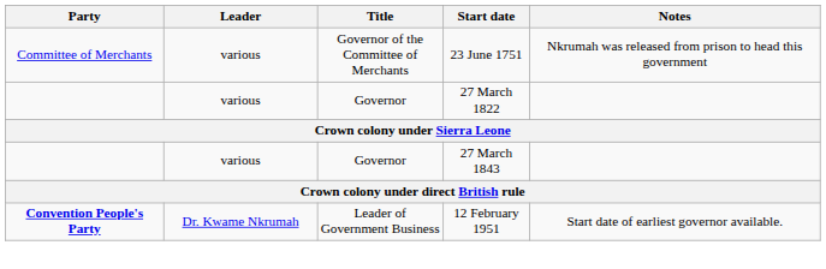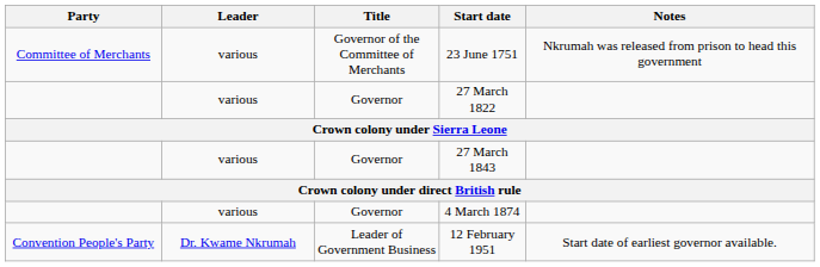 <table class="wikitable" style="font-size:90%; text-align:center;">
 <tr>
 <th width=200>Party</th>
 <th width=200>Leader</th>
 <th width=150>Title</th>
 <th width=100>Start date</th>
 <th width=400>Notes</th>
 </tr>
 <tr>
 <td><a href='#'>Committee of Merchants</a></td>
 <td>various</td>
 <td>Governor of the Committee of Merchants</td>
 <td>23 June 1751</td>
 <td>Nkrumah was released from prison to head this government</td>
 </tr>
 <tr>
 <td></td>
 <td>various</td>
 <td>Governor</td>
 <td>27 March 1822</td>
 <td></td>
 </tr>
 <tr>
 <th colspan=5>Crown colony under <a href='#'>Sierra Leone</a></th>
 </tr>
 <tr>
 <td></td>
 <td>various</td>
 <td>Governor</td>
 <td>27 March 1843</td>
 <td></td>
 </tr>
 <tr>
 <th colspan=5>Crown colony under direct <a href='#'>British</a> rule</th>
 </tr>
 <tr>
-<td><strong><a href='#'>Convention People's Party</a></strong></td>
+<td></td>
+<td>various</td>
+<td>Governor</td>
+<td>4 March 1874</td>
+<td></td>
+</tr>
+<tr>
+<td><a href='#'>Convention People's Party</a></td>
 <td><a href='#'>Dr. Kwame Nkrumah</a></td>
 <td>Leader of Government Business</td>
 <td>12 February 1951</td>
 <td>Start date of earliest governor available.</td>
 </tr>
 </table>
